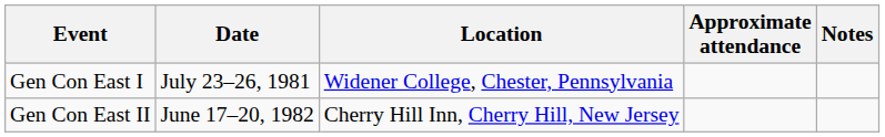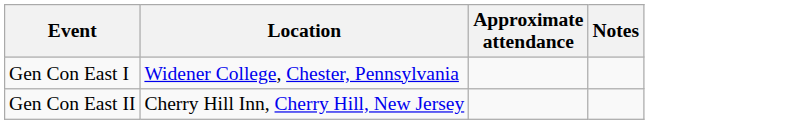 <table class="wikitable">
 <tr>
 <th>Event</th>
-<th>Date</th>
 <th>Location</th>
 <th>Approximate<br>attendance</th>
 <th>Notes</th>
 </tr>
 <tr>
 <td>Gen Con East I</td>
-<td>July 23–26, 1981</td>
 <td><a href='#'>Widener College</a>, <a href='#'>Chester, Pennsylvania</a></td>
 <td></td>
 <td></td>
 </tr>
 <tr>
 <td>Gen Con East II</td>
-<td>June 17–20, 1982</td>
 <td>Cherry Hill Inn, <a href='#'>Cherry Hill, New Jersey</a></td>
 <td></td>
 <td></td>
 </tr>
 </table>
